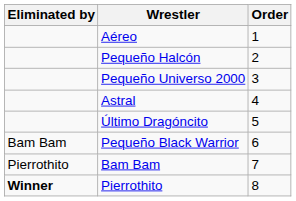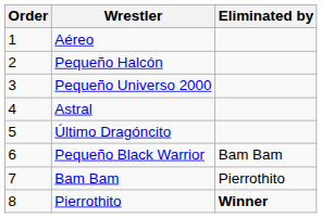 <table class="wikitable sortable">
 <tr>
+<th>Order</th>
+<th>Wrestler</th>
 <th>Eliminated by</th>
-<th>Wrestler</th>
-<th>Order</th>
 </tr>
 <tr>
+<td>1</td>
+<td><a href='#'>Aéreo</a></td>
 <td> </td>
-<td><a href='#'>Aéreo</a></td>
-<td>1</td>
 </tr>
 <tr>
+<td>2</td>
+<td><a href='#'>Pequeño Halcón</a></td>
 <td> </td>
-<td><a href='#'>Pequeño Halcón</a></td>
-<td>2</td>
 </tr>
 <tr>
+<td>3</td>
+<td><a href='#'>Pequeño Universo 2000</a></td>
 <td> </td>
-<td><a href='#'>Pequeño Universo 2000</a></td>
-<td>3</td>
 </tr>
 <tr>
+<td>4</td>
+<td><a href='#'>Astral</a></td>
 <td> </td>
-<td><a href='#'>Astral</a></td>
-<td>4</td>
 </tr>
 <tr>
+<td>5</td>
+<td><a href='#'>Último Dragóncito</a></td>
 <td> </td>
-<td><a href='#'>Último Dragóncito</a></td>
-<td>5</td>
 </tr>
 <tr>
+<td>6</td>
+<td><a href='#'>Pequeño Black Warrior</a></td>
 <td>Bam Bam</td>
-<td><a href='#'>Pequeño Black Warrior</a></td>
-<td>6</td>
 </tr>
 <tr>
+<td>7</td>
+<td><a href='#'>Bam Bam</a></td>
 <td>Pierrothito</td>
-<td><a href='#'>Bam Bam</a></td>
-<td>7</td>
 </tr>
 <tr>
+<td>8</td>
+<td><a href='#'>Pierrothito</a></td>
 <td><strong>Winner</strong></td>
-<td><a href='#'>Pierrothito</a></td>
-<td>8</td>
 </tr>
 </table>
